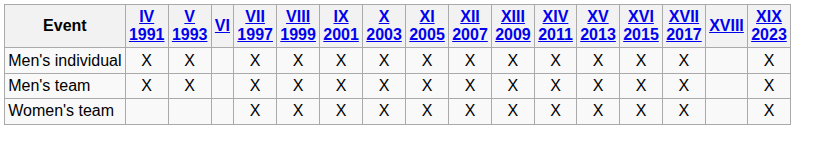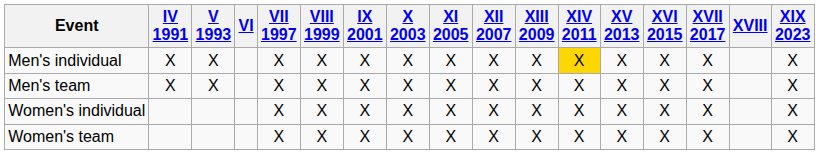 <table class="wikitable" style="text-align:center">
 <tr>
 <th>Event</th>
 <th><a href='#'>IV<br>1991</a></th>
 <th><a href='#'>V<br>1993</a></th>
 <th><a href='#'>VI</a></th>
 <th><a href='#'>VII<br>1997</a></th>
 <th><a href='#'>VIII<br>1999</a></th>
 <th><a href='#'>IX<br>2001</a></th>
 <th><a href='#'>X<br>2003</a></th>
 <th><a href='#'>XI<br>2005</a></th>
 <th><a href='#'>XII<br>2007</a></th>
 <th><a href='#'>XIII<br>2009</a></th>
 <th><a href='#'>XIV<br>2011</a></th>
 <th><a href='#'>XV<br>2013</a></th>
 <th><a href='#'>XVI<br>2015</a></th>
 <th><a href='#'>XVII<br>2017</a></th>
 <th><a href='#'>XVIII</a></th>
 <th><a href='#'>XIX<br>2023</a></th>
 </tr>
 <tr>
 <td align=left>Men's individual</td>
 <td>X</td>
 <td>X</td>
 <td></td>
 <td>X</td>
 <td>X</td>
 <td>X</td>
 <td>X</td>
 <td>X</td>
 <td>X</td>
 <td>X</td>
-<td>X</td>
+<td style="background: gold;">X</td>
 <td>X</td>
 <td>X</td>
 <td>X</td>
 <td></td>
 <td>X</td>
 </tr>
 <tr>
 <td align=left>Men's team</td>
 <td>X</td>
 <td>X</td>
+<td></td>
+<td>X</td>
+<td>X</td>
+<td>X</td>
+<td>X</td>
+<td>X</td>
+<td>X</td>
+<td>X</td>
+<td>X</td>
+<td>X</td>
+<td>X</td>
+<td>X</td>
+<td></td>
+<td>X</td>
+</tr>
+<tr>
+<td align=left>Women's individual</td>
+<td></td>
+<td></td>
 <td></td>
 <td>X</td>
 <td>X</td>
 <td>X</td>
 <td>X</td>
 <td>X</td>
 <td>X</td>
 <td>X</td>
 <td>X</td>
 <td>X</td>
 <td>X</td>
 <td>X</td>
 <td></td>
 <td>X</td>
 </tr>
 <tr>
 <td align=left>Women's team</td>
 <td></td>
 <td></td>
 <td></td>
 <td>X</td>
 <td>X</td>
 <td>X</td>
 <td>X</td>
 <td>X</td>
 <td>X</td>
 <td>X</td>
 <td>X</td>
 <td>X</td>
 <td>X</td>
 <td>X</td>
 <td></td>
 <td>X</td>
 </tr>
 </table>
